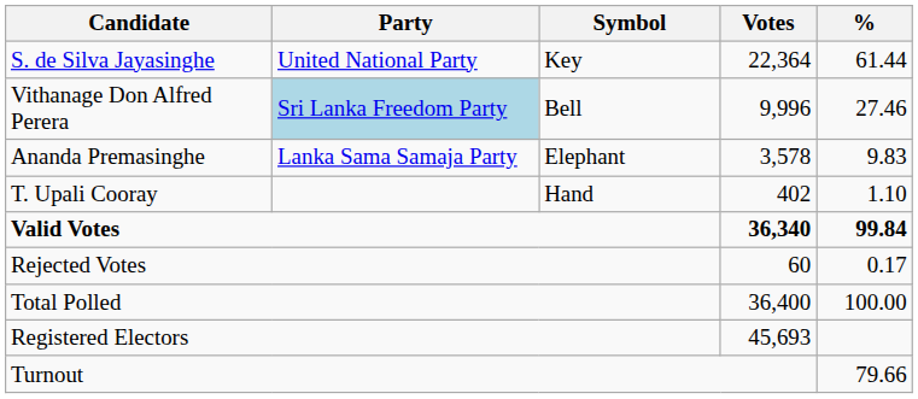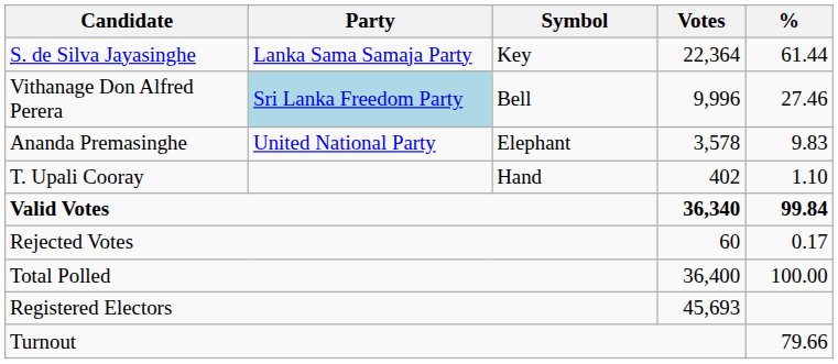 <table class="wikitable" border="1" style="text-align:right;">
 <tr>
 <th align=left width="180">Candidate</th>
 <th align=left width="180">Party</th>
 <th align=left width="120">Symbol</th>
 <th align=left width="60">Votes</th>
 <th align=left width="60">%</th>
 </tr>
 <tr>
 <td align=left><a href='#'>S. de Silva Jayasinghe</a></td>
-<td align=left><a href='#'>United National Party</a></td>
+<td align=left><a href='#'>Lanka Sama Samaja Party</a></td>
 <td align=left>Key</td>
 <td align=right>22,364</td>
 <td align=right>61.44</td>
 </tr>
 <tr>
 <td align=left>Vithanage Don Alfred Perera</td>
 <td align=left style="background: lightblue;"><a href='#'>Sri Lanka Freedom Party</a></td>
 <td align=left>Bell</td>
 <td align=right>9,996</td>
 <td align=right>27.46</td>
 </tr>
 <tr>
 <td align=left>Ananda Premasinghe</td>
-<td align=left><a href='#'>Lanka Sama Samaja Party</a></td>
+<td align=left><a href='#'>United National Party</a></td>
 <td align=left>Elephant</td>
 <td align=right>3,578</td>
 <td align=right>9.83</td>
 </tr>
 <tr>
 <td align=left>T. Upali Cooray</td>
 <td align=left></td>
 <td align=left>Hand</td>
 <td align=right>402</td>
 <td align=right>1.10</td>
 </tr>
 <tr>
 <td align=left colspan=3><strong>Valid Votes</strong></td>
 <td align=right><strong>36,340</strong></td>
 <td align=right><strong>99.84</strong></td>
 </tr>
 <tr>
 <td align=left colspan=3>Rejected Votes</td>
 <td align=right>60</td>
 <td align=right>0.17</td>
 </tr>
 <tr>
 <td align=left colspan=3>Total Polled</td>
 <td align=right>36,400</td>
 <td align=right>100.00</td>
 </tr>
 <tr>
 <td align=left colspan=3>Registered Electors</td>
 <td align=right>45,693</td>
 <td></td>
 </tr>
 <tr>
 <td align=left colspan=4>Turnout</td>
 <td align=right>79.66</td>
 </tr>
 </table>
